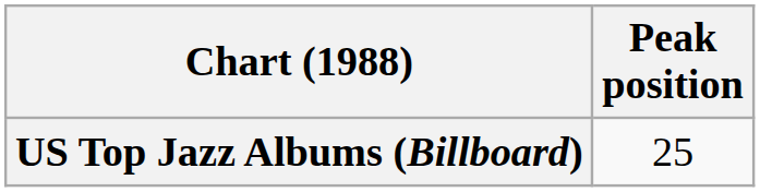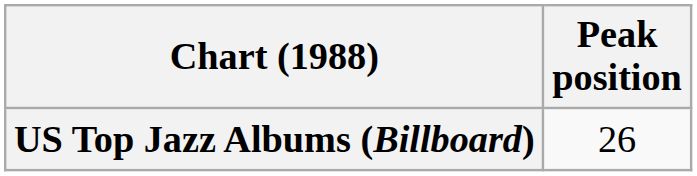 <table class="wikitable plainrowheaders" style="text-align:center">
 <tr>
 <th scope="col">Chart (1988)</th>
 <th scope="col">Peak<br>position</th>
 </tr>
 <tr>
 <th scope="row">US Top Jazz Albums (<em>Billboard</em>)</th>
-<td>25</td>
+<td>26</td>
 </tr>
 </table>
